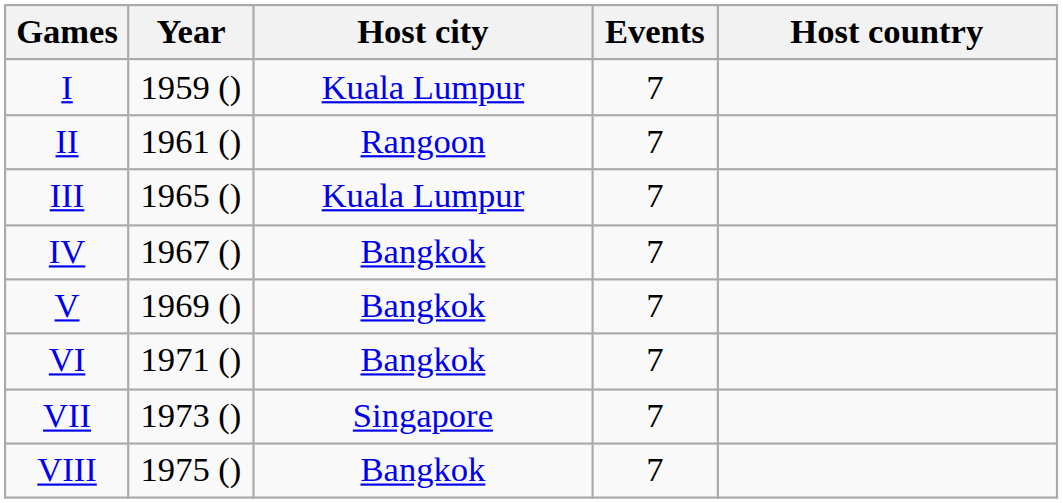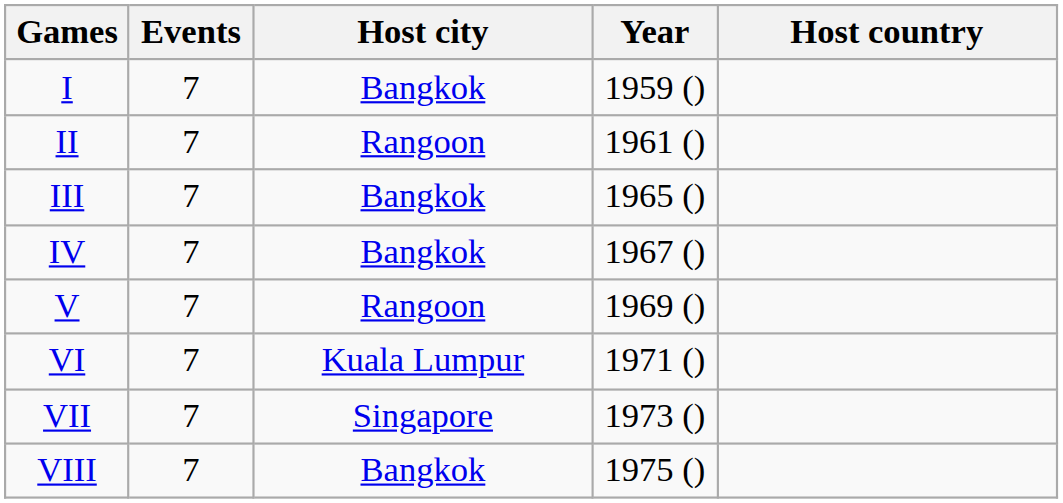 <table class=wikitable style="text-align:center">
 <tr>
 <th width=50>Games</th>
+<th width=50>Events</th>
+<th width=150>Host city</th>
 <th width=50>Year</th>
-<th width=150>Host city</th>
-<th width=50>Events</th>
 <th width=150>Host country</th>
 </tr>
 <tr>
 <td><a href='#'>I</a></td>
+<td>7</td>
+<td><a href='#'>Bangkok</a></td>
 <td>1959 ()</td>
-<td><a href='#'>Kuala Lumpur</a></td>
-<td>7</td>
 <td></td>
 </tr>
 <tr>
 <td><a href='#'>II</a></td>
+<td>7</td>
+<td><a href='#'>Rangoon</a></td>
 <td>1961 ()</td>
-<td><a href='#'>Rangoon</a></td>
-<td>7</td>
 <td></td>
 </tr>
 <tr>
 <td><a href='#'>III</a></td>
+<td>7</td>
+<td><a href='#'>Bangkok</a></td>
 <td>1965 ()</td>
-<td><a href='#'>Kuala Lumpur</a></td>
-<td>7</td>
 <td></td>
 </tr>
 <tr>
 <td><a href='#'>IV</a></td>
+<td>7</td>
+<td><a href='#'>Bangkok</a></td>
 <td>1967 ()</td>
-<td><a href='#'>Bangkok</a></td>
-<td>7</td>
 <td></td>
 </tr>
 <tr>
 <td><a href='#'>V</a></td>
+<td>7</td>
+<td><a href='#'>Rangoon</a></td>
 <td>1969 ()</td>
-<td><a href='#'>Bangkok</a></td>
-<td>7</td>
 <td></td>
 </tr>
 <tr>
 <td><a href='#'>VI</a></td>
+<td>7</td>
+<td><a href='#'>Kuala Lumpur</a></td>
 <td>1971 ()</td>
-<td><a href='#'>Bangkok</a></td>
-<td>7</td>
 <td></td>
 </tr>
 <tr>
 <td><a href='#'>VII</a></td>
+<td>7</td>
+<td><a href='#'>Singapore</a></td>
 <td>1973 ()</td>
-<td><a href='#'>Singapore</a></td>
-<td>7</td>
 <td></td>
 </tr>
 <tr>
 <td><a href='#'>VIII</a></td>
+<td>7</td>
+<td><a href='#'>Bangkok</a></td>
 <td>1975 ()</td>
-<td><a href='#'>Bangkok</a></td>
-<td>7</td>
 <td></td>
 </tr>
 </table>
